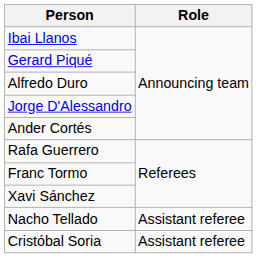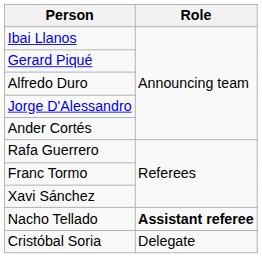 <table class=wikitable>
 <tr>
 <th>Person</th>
 <th>Role</th>
 </tr>
 <tr>
 <td><a href='#'>Ibai Llanos</a></td>
 <td rowspan=5>Announcing team</td>
 </tr>
 <tr>
 <td><a href='#'>Gerard Piqué</a></td>
 </tr>
 <tr>
 <td>Alfredo Duro</td>
 </tr>
 <tr>
 <td><a href='#'>Jorge D'Alessandro</a></td>
 </tr>
 <tr>
 <td>Ander Cortés</td>
 </tr>
 <tr>
 <td>Rafa Guerrero</td>
 <td rowspan=3>Referees</td>
 </tr>
 <tr>
 <td>Franc Tormo</td>
 </tr>
 <tr>
 <td>Xavi Sánchez</td>
 </tr>
 <tr>
 <td>Nacho Tellado</td>
-<td>Assistant referee</td>
+<td><strong>Assistant referee</strong></td>
 </tr>
 <tr>
 <td>Cristóbal Soria</td>
-<td>Assistant referee</td>
+<td>Delegate</td>
 </tr>
 </table>
